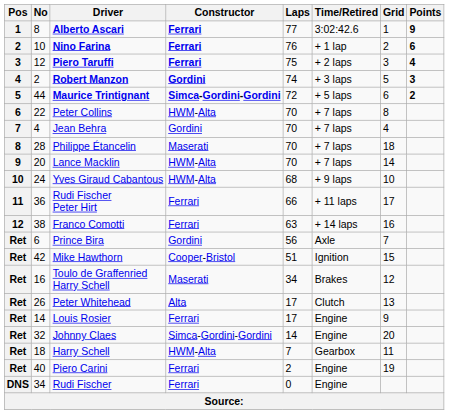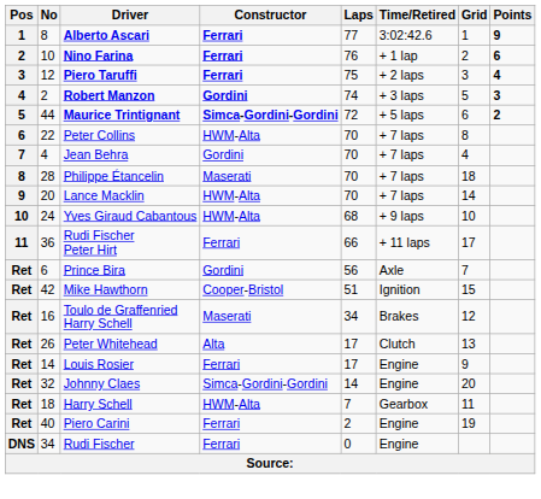 <table class="wikitable" style="font-size:95%">
 <tr>
 <th>Pos</th>
 <th>No</th>
 <th>Driver</th>
 <th>Constructor</th>
 <th>Laps</th>
 <th>Time/Retired</th>
 <th>Grid</th>
 <th>Points</th>
 </tr>
 <tr>
 <th>1</th>
 <td>8</td>
 <td> <strong><a href='#'>Alberto Ascari</a></strong></td>
 <td><strong><a href='#'>Ferrari</a></strong></td>
 <td>77</td>
 <td>3:02:42.6</td>
 <td>1</td>
 <td><strong>9</strong></td>
 </tr>
 <tr>
 <th>2</th>
 <td>10</td>
 <td> <strong><a href='#'>Nino Farina</a></strong></td>
 <td><strong><a href='#'>Ferrari</a></strong></td>
 <td>76</td>
 <td>+ 1 lap</td>
 <td>2</td>
 <td><strong>6</strong></td>
 </tr>
 <tr>
 <th>3</th>
 <td>12</td>
 <td> <strong><a href='#'>Piero Taruffi</a></strong></td>
 <td><strong><a href='#'>Ferrari</a></strong></td>
 <td>75</td>
 <td>+ 2 laps</td>
 <td>3</td>
 <td><strong>4</strong></td>
 </tr>
 <tr>
 <th>4</th>
 <td>2</td>
 <td> <strong><a href='#'>Robert Manzon</a></strong></td>
 <td><strong><a href='#'>Gordini</a></strong></td>
 <td>74</td>
 <td>+ 3 laps</td>
 <td>5</td>
 <td><strong>3</strong></td>
 </tr>
 <tr>
 <th>5</th>
 <td>44</td>
 <td> <strong><a href='#'>Maurice Trintignant</a></strong></td>
 <td><strong><a href='#'>Simca</a>-<a href='#'>Gordini</a>-<a href='#'>Gordini</a></strong></td>
 <td>72</td>
 <td>+ 5 laps</td>
 <td>6</td>
 <td><strong>2</strong></td>
 </tr>
 <tr>
 <th>6</th>
 <td>22</td>
 <td> <a href='#'>Peter Collins</a></td>
 <td><a href='#'>HWM</a>-<a href='#'>Alta</a></td>
 <td>70</td>
 <td>+ 7 laps</td>
 <td>8</td>
 <td></td>
 </tr>
 <tr>
 <th>7</th>
 <td>4</td>
 <td> <a href='#'>Jean Behra</a></td>
 <td><a href='#'>Gordini</a></td>
 <td>70</td>
 <td>+ 7 laps</td>
 <td>4</td>
 <td></td>
 </tr>
 <tr>
 <th>8</th>
 <td>28</td>
 <td> <a href='#'>Philippe Étancelin</a></td>
 <td><a href='#'>Maserati</a></td>
 <td>70</td>
 <td>+ 7 laps</td>
 <td>18</td>
 <td></td>
 </tr>
 <tr>
 <th>9</th>
 <td>20</td>
 <td> <a href='#'>Lance Macklin</a></td>
 <td><a href='#'>HWM</a>-<a href='#'>Alta</a></td>
 <td>70</td>
 <td>+ 7 laps</td>
 <td>14</td>
 <td></td>
 </tr>
 <tr>
 <th>10</th>
 <td>24</td>
 <td> <a href='#'>Yves Giraud Cabantous</a></td>
 <td><a href='#'>HWM</a>-<a href='#'>Alta</a></td>
 <td>68</td>
 <td>+ 9 laps</td>
 <td>10</td>
 <td></td>
 </tr>
 <tr>
 <th>11</th>
 <td>36</td>
 <td> <a href='#'>Rudi Fischer</a><br> <a href='#'>Peter Hirt</a></td>
 <td><a href='#'>Ferrari</a></td>
 <td>66</td>
 <td>+ 11 laps</td>
 <td>17</td>
 <td></td>
 </tr>
 <tr>
-<th>12</th>
-<td>38</td>
-<td> <a href='#'>Franco Comotti</a></td>
-<td><a href='#'>Ferrari</a></td>
-<td>63</td>
-<td>+ 14 laps</td>
-<td>16</td>
-<td></td>
-</tr>
-<tr>
 <th>Ret</th>
 <td>6</td>
 <td> <a href='#'>Prince Bira</a></td>
 <td><a href='#'>Gordini</a></td>
 <td>56</td>
 <td>Axle</td>
 <td>7</td>
 <td></td>
 </tr>
 <tr>
 <th>Ret</th>
 <td>42</td>
 <td> <a href='#'>Mike Hawthorn</a></td>
 <td><a href='#'>Cooper</a>-<a href='#'>Bristol</a></td>
 <td>51</td>
 <td>Ignition</td>
 <td>15</td>
 <td></td>
 </tr>
 <tr>
 <th>Ret</th>
 <td>16</td>
 <td> <a href='#'>Toulo de Graffenried</a><br> <a href='#'>Harry Schell</a></td>
 <td><a href='#'>Maserati</a></td>
 <td>34</td>
 <td>Brakes</td>
 <td>12</td>
 <td></td>
 </tr>
 <tr>
 <th>Ret</th>
 <td>26</td>
 <td> <a href='#'>Peter Whitehead</a></td>
 <td><a href='#'>Alta</a></td>
 <td>17</td>
 <td>Clutch</td>
 <td>13</td>
 <td></td>
 </tr>
 <tr>
 <th>Ret</th>
 <td>14</td>
 <td> <a href='#'>Louis Rosier</a></td>
 <td><a href='#'>Ferrari</a></td>
 <td>17</td>
 <td>Engine</td>
 <td>9</td>
 <td></td>
 </tr>
 <tr>
 <th>Ret</th>
 <td>32</td>
 <td> <a href='#'>Johnny Claes</a></td>
 <td><a href='#'>Simca</a>-<a href='#'>Gordini</a>-<a href='#'>Gordini</a></td>
 <td>14</td>
 <td>Engine</td>
 <td>20</td>
 <td></td>
 </tr>
 <tr>
 <th>Ret</th>
 <td>18</td>
 <td> <a href='#'>Harry Schell</a></td>
 <td><a href='#'>HWM</a>-<a href='#'>Alta</a></td>
 <td>7</td>
 <td>Gearbox</td>
 <td>11</td>
 <td></td>
 </tr>
 <tr>
 <th>Ret</th>
 <td>40</td>
 <td> <a href='#'>Piero Carini</a></td>
 <td><a href='#'>Ferrari</a></td>
 <td>2</td>
 <td>Engine</td>
 <td>19</td>
 <td></td>
 </tr>
 <tr>
 <th>DNS</th>
 <td>34</td>
 <td> <a href='#'>Rudi Fischer</a></td>
 <td><a href='#'>Ferrari</a></td>
 <td>0</td>
 <td>Engine</td>
 <td></td>
 <td></td>
 </tr>
 <tr style="background-color:#E5E4E2" align="center">
 <th colspan=8>Source: </th>
 </tr>
 </table>
